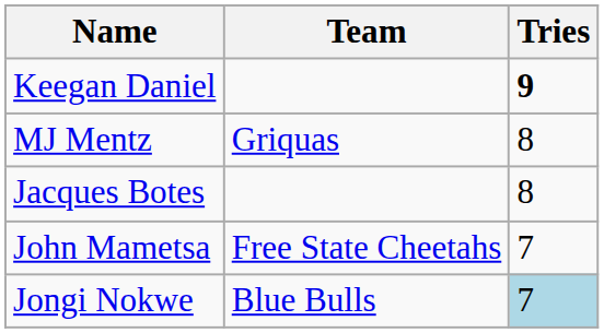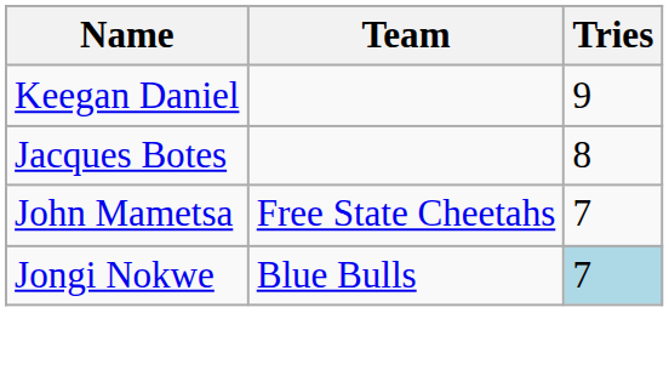 <table class="wikitable">
 <tr>
 <th>Name</th>
 <th>Team</th>
 <th>Tries</th>
 </tr>
 <tr>
 <td style="text-align:left;"><a href='#'>Keegan Daniel</a></td>
 <td></td>
-<td><strong>9</strong></td>
-</tr>
-<tr>
-<td style="text-align:left;"><a href='#'>MJ Mentz</a></td>
-<td><a href='#'>Griquas</a></td>
-<td>8</td>
+<td>9</td>
 </tr>
 <tr>
 <td style="text-align:left;"><a href='#'>Jacques Botes</a></td>
 <td></td>
 <td>8</td>
 </tr>
 <tr>
 <td style="text-align:left;"><a href='#'>John Mametsa</a></td>
 <td><a href='#'>Free State Cheetahs</a></td>
 <td>7</td>
 </tr>
 <tr>
 <td style="text-align:left;"><a href='#'>Jongi Nokwe</a></td>
 <td><a href='#'>Blue Bulls</a></td>
 <td style="background: lightblue;">7</td>
 </tr>
 </table>
